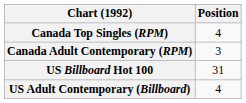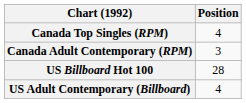 <table class="wikitable sortable plainrowheaders" style="text-align:center">
 <tr>
 <th scope="col">Chart (1992)</th>
 <th scope="col">Position</th>
 </tr>
 <tr>
 <th scope="row">Canada Top Singles (<em>RPM</em>)</th>
 <td>4</td>
 </tr>
 <tr>
 <th scope="row">Canada Adult Contemporary (<em>RPM</em>)</th>
 <td>3</td>
 </tr>
 <tr>
 <th scope="row">US <em>Billboard</em> Hot 100</th>
-<td>31</td>
+<td>28</td>
 </tr>
 <tr>
 <th scope="row">US Adult Contemporary (<em>Billboard</em>)</th>
 <td>4</td>
 </tr>
 </table>
